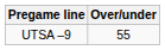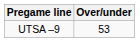 <table class="wikitable">
 <tr align="center">
 <th style=>Pregame line</th>
 <th style=>Over/under</th>
 </tr>
 <tr align="center">
 <td>UTSA –9</td>
-<td>55</td>
+<td>53</td>
 </tr>
 </table>
